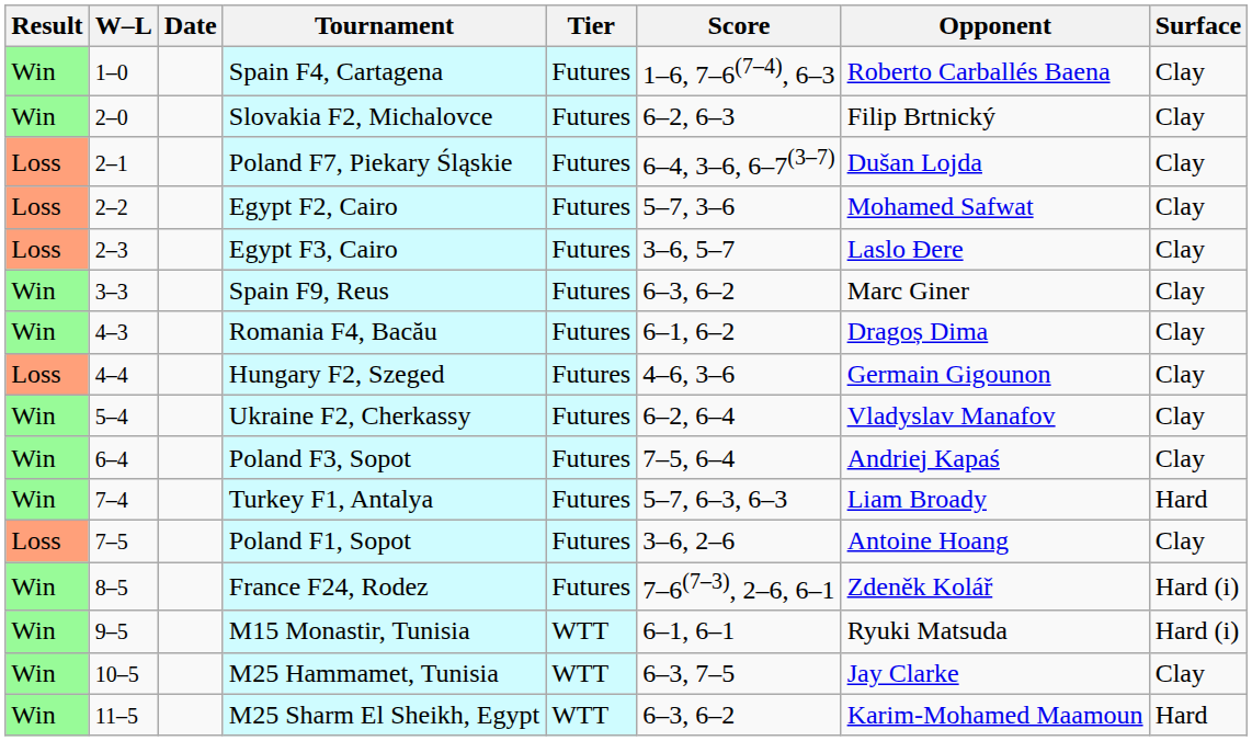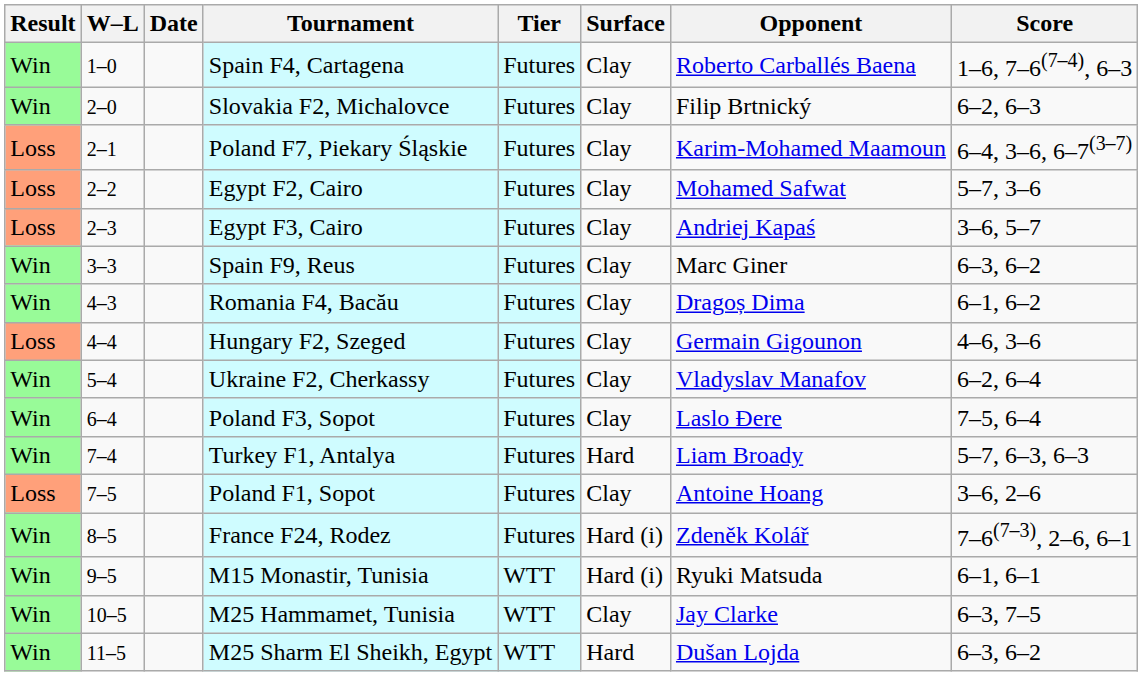 <table class="sortable wikitable">
 <tr>
 <th>Result</th>
 <th class="unsortable">W–L</th>
 <th>Date</th>
 <th>Tournament</th>
 <th>Tier</th>
+<th>Surface</th>
+<th>Opponent</th>
 <th class="unsortable">Score</th>
-<th>Opponent</th>
-<th>Surface</th>
 </tr>
 <tr>
 <td bgcolor=98FB98>Win</td>
 <td><small>1–0</small></td>
 <td></td>
 <td style="background:#cffcff;">Spain F4, Cartagena</td>
 <td style="background:#cffcff;">Futures</td>
+<td>Clay</td>
+<td> <a href='#'>Roberto Carballés Baena</a></td>
 <td>1–6, 7–6<sup>(7–4)</sup>, 6–3</td>
-<td> <a href='#'>Roberto Carballés Baena</a></td>
-<td>Clay</td>
 </tr>
 <tr>
 <td bgcolor=98FB98>Win</td>
 <td><small>2–0</small></td>
 <td></td>
 <td style="background:#cffcff;">Slovakia F2, Michalovce</td>
 <td style="background:#cffcff;">Futures</td>
+<td>Clay</td>
+<td> Filip Brtnický</td>
 <td>6–2, 6–3</td>
-<td> Filip Brtnický</td>
-<td>Clay</td>
 </tr>
 <tr>
 <td bgcolor=FFA07A>Loss</td>
 <td><small>2–1</small></td>
 <td></td>
 <td style="background:#cffcff;">Poland F7, Piekary Śląskie</td>
 <td style="background:#cffcff;">Futures</td>
+<td>Clay</td>
+<td> <a href='#'>Karim-Mohamed Maamoun</a></td>
 <td>6–4, 3–6, 6–7<sup>(3–7)</sup></td>
-<td> <a href='#'>Dušan Lojda</a></td>
-<td>Clay</td>
 </tr>
 <tr>
 <td bgcolor=FFA07A>Loss</td>
 <td><small>2–2</small></td>
 <td></td>
 <td style="background:#cffcff;">Egypt F2, Cairo</td>
 <td style="background:#cffcff;">Futures</td>
+<td>Clay</td>
+<td> <a href='#'>Mohamed Safwat</a></td>
 <td>5–7, 3–6</td>
-<td> <a href='#'>Mohamed Safwat</a></td>
-<td>Clay</td>
 </tr>
 <tr>
 <td bgcolor=FFA07A>Loss</td>
 <td><small>2–3</small></td>
 <td></td>
 <td style="background:#cffcff;">Egypt F3, Cairo</td>
 <td style="background:#cffcff;">Futures</td>
+<td>Clay</td>
+<td> <a href='#'>Andriej Kapaś</a></td>
 <td>3–6, 5–7</td>
-<td> <a href='#'>Laslo Đere</a></td>
-<td>Clay</td>
 </tr>
 <tr>
 <td bgcolor=98FB98>Win</td>
 <td><small>3–3</small></td>
 <td></td>
 <td style="background:#cffcff;">Spain F9, Reus</td>
 <td style="background:#cffcff;">Futures</td>
+<td>Clay</td>
+<td> Marc Giner</td>
 <td>6–3, 6–2</td>
-<td> Marc Giner</td>
-<td>Clay</td>
 </tr>
 <tr>
 <td bgcolor=98FB98>Win</td>
 <td><small>4–3</small></td>
 <td></td>
 <td style="background:#cffcff;">Romania F4, Bacău</td>
 <td style="background:#cffcff;">Futures</td>
+<td>Clay</td>
+<td> <a href='#'>Dragoș Dima</a></td>
 <td>6–1, 6–2</td>
-<td> <a href='#'>Dragoș Dima</a></td>
-<td>Clay</td>
 </tr>
 <tr>
 <td bgcolor=FFA07A>Loss</td>
 <td><small>4–4</small></td>
 <td></td>
 <td style="background:#cffcff;">Hungary F2, Szeged</td>
 <td style="background:#cffcff;">Futures</td>
+<td>Clay</td>
+<td> <a href='#'>Germain Gigounon</a></td>
 <td>4–6, 3–6</td>
-<td> <a href='#'>Germain Gigounon</a></td>
-<td>Clay</td>
 </tr>
 <tr>
 <td bgcolor=98FB98>Win</td>
 <td><small>5–4</small></td>
 <td></td>
 <td style="background:#cffcff;">Ukraine F2, Cherkassy</td>
 <td style="background:#cffcff;">Futures</td>
+<td>Clay</td>
+<td> <a href='#'>Vladyslav Manafov</a></td>
 <td>6–2, 6–4</td>
-<td> <a href='#'>Vladyslav Manafov</a></td>
-<td>Clay</td>
 </tr>
 <tr>
 <td bgcolor=98FB98>Win</td>
 <td><small>6–4</small></td>
 <td></td>
 <td style="background:#cffcff;">Poland F3, Sopot</td>
 <td style="background:#cffcff;">Futures</td>
+<td>Clay</td>
+<td> <a href='#'>Laslo Đere</a></td>
 <td>7–5, 6–4</td>
-<td> <a href='#'>Andriej Kapaś</a></td>
-<td>Clay</td>
 </tr>
 <tr>
 <td bgcolor=98FB98>Win</td>
 <td><small>7–4</small></td>
 <td></td>
 <td style="background:#cffcff;">Turkey F1, Antalya</td>
 <td style="background:#cffcff;">Futures</td>
+<td>Hard</td>
+<td> <a href='#'>Liam Broady</a></td>
 <td>5–7, 6–3, 6–3</td>
-<td> <a href='#'>Liam Broady</a></td>
-<td>Hard</td>
 </tr>
 <tr>
 <td bgcolor=FFA07A>Loss</td>
 <td><small>7–5</small></td>
 <td></td>
 <td style="background:#cffcff;">Poland F1, Sopot</td>
 <td style="background:#cffcff;">Futures</td>
+<td>Clay</td>
+<td> <a href='#'>Antoine Hoang</a></td>
 <td>3–6, 2–6</td>
-<td> <a href='#'>Antoine Hoang</a></td>
-<td>Clay</td>
 </tr>
 <tr>
 <td bgcolor=98FB98>Win</td>
 <td><small>8–5</small></td>
 <td></td>
 <td style="background:#cffcff;">France F24, Rodez</td>
 <td style="background:#cffcff;">Futures</td>
+<td>Hard (i)</td>
+<td> <a href='#'>Zdeněk Kolář</a></td>
 <td>7–6<sup>(7–3)</sup>, 2–6, 6–1</td>
-<td> <a href='#'>Zdeněk Kolář</a></td>
-<td>Hard (i)</td>
 </tr>
 <tr>
 <td bgcolor=98FB98>Win</td>
 <td><small>9–5</small></td>
 <td></td>
 <td style="background:#cffcff;">M15 Monastir, Tunisia</td>
 <td style="background:#cffcff;">WTT</td>
+<td>Hard (i)</td>
+<td> Ryuki Matsuda</td>
 <td>6–1, 6–1</td>
-<td> Ryuki Matsuda</td>
-<td>Hard (i)</td>
 </tr>
 <tr>
 <td bgcolor=98FB98>Win</td>
 <td><small>10–5</small></td>
 <td></td>
 <td style="background:#cffcff;">M25 Hammamet, Tunisia</td>
 <td style="background:#cffcff;">WTT</td>
+<td>Clay</td>
+<td> <a href='#'>Jay Clarke</a></td>
 <td>6–3, 7–5</td>
-<td> <a href='#'>Jay Clarke</a></td>
-<td>Clay</td>
 </tr>
 <tr>
 <td bgcolor=98FB98>Win</td>
 <td><small>11–5</small></td>
 <td></td>
 <td style="background:#cffcff;">M25 Sharm El Sheikh, Egypt</td>
 <td style="background:#cffcff;">WTT</td>
+<td>Hard</td>
+<td> <a href='#'>Dušan Lojda</a></td>
 <td>6–3, 6–2</td>
-<td> <a href='#'>Karim-Mohamed Maamoun</a></td>
-<td>Hard</td>
 </tr>
 </table>
